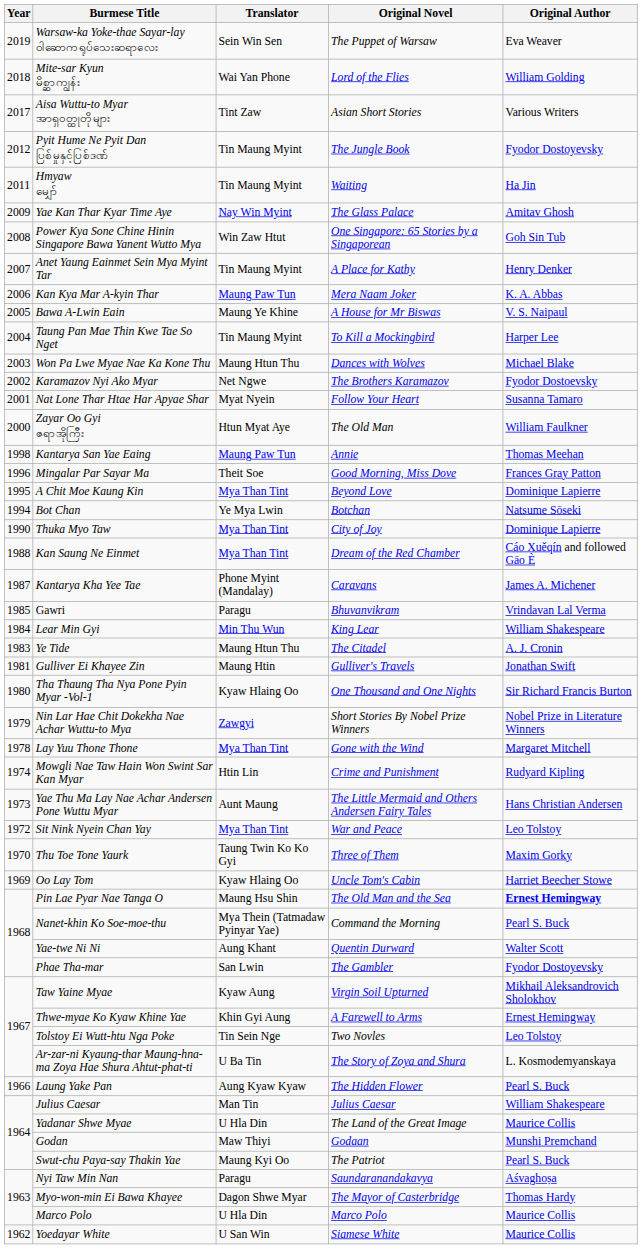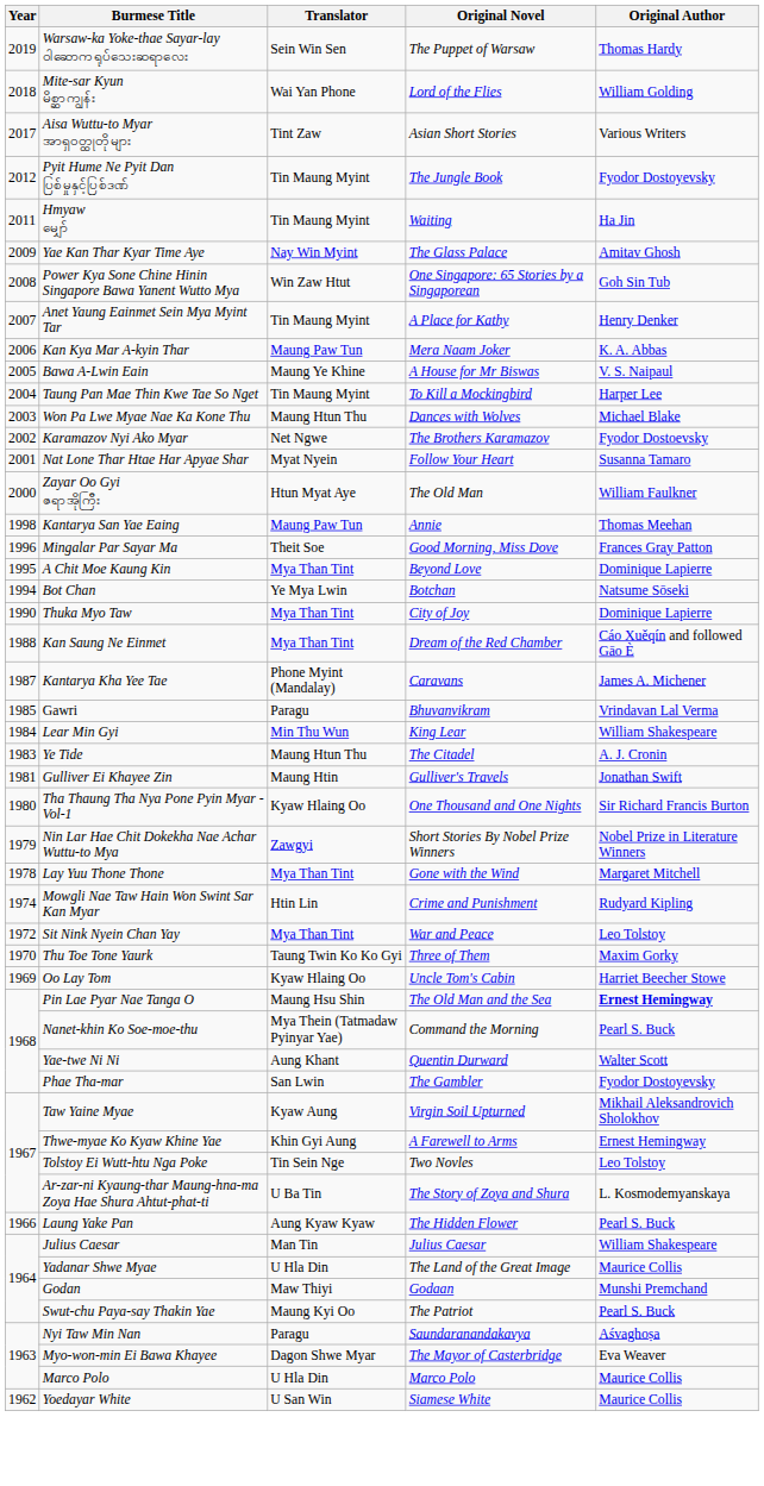 <table class="wikitable sortable">
 <tr>
 <th>Year</th>
 <th>Burmese Title</th>
 <th>Translator</th>
 <th>Original Novel</th>
 <th>Original Author</th>
 </tr>
 <tr>
 <td>2019</td>
 <td><em>Warsaw-ka Yoke-thae Sayar-lay</em> <br> ဝါဆောကရုပ်သေးဆရာလေး</td>
 <td>Sein Win Sen</td>
 <td><em>The Puppet of Warsaw</em></td>
-<td>Eva Weaver</td>
+<td><a href='#'>Thomas Hardy</a></td>
 </tr>
 <tr>
 <td>2018</td>
 <td><em>Mite-sar Kyun</em> <br> မိစ္ဆာကျွန်း</td>
 <td>Wai Yan Phone</td>
 <td><em><a href='#'>Lord of the Flies</a></em></td>
 <td><a href='#'>William Golding</a></td>
 </tr>
 <tr>
 <td>2017</td>
 <td><em>Aisa Wuttu-to Myar</em> <br> အာရှဝတ္ထုတိုများ</td>
 <td>Tint Zaw</td>
 <td><em>Asian Short Stories</em></td>
 <td>Various Writers</td>
 </tr>
 <tr>
 <td>2012</td>
 <td><em>Pyit Hume Ne Pyit Dan</em> <br> ပြစ်မှုနှင့်ပြစ်ဒဏ်</td>
 <td>Tin Maung Myint</td>
 <td><em><a href='#'>The Jungle Book</a></em></td>
 <td><a href='#'>Fyodor Dostoyevsky</a></td>
 </tr>
 <tr>
 <td>2011</td>
 <td><em>Hmyaw</em> <br>  မျှော်</td>
 <td>Tin Maung Myint</td>
 <td><em><a href='#'>Waiting</a></em></td>
 <td><a href='#'>Ha Jin</a></td>
 </tr>
 <tr>
 <td>2009</td>
 <td><em>Yae Kan Thar Kyar Time Aye</em> <br> </td>
 <td><a href='#'>Nay Win Myint</a></td>
 <td><em><a href='#'>The Glass Palace</a></em></td>
 <td><a href='#'>Amitav Ghosh</a></td>
 </tr>
 <tr>
 <td>2008</td>
 <td><em>Power Kya Sone Chine Hinin Singapore Bawa Yanent Wutto Mya</em> <br> </td>
 <td>Win Zaw Htut</td>
 <td><em><a href='#'>One Singapore: 65 Stories by a Singaporean</a></em></td>
 <td><a href='#'>Goh Sin Tub</a></td>
 </tr>
 <tr>
 <td>2007</td>
 <td><em>Anet Yaung Eainmet Sein Mya Myint Tar</em> <br> </td>
 <td>Tin Maung Myint</td>
 <td><em><a href='#'>A Place for Kathy</a></em></td>
 <td><a href='#'>Henry Denker</a></td>
 </tr>
 <tr>
 <td>2006</td>
 <td><em>Kan Kya Mar A-kyin Thar</em> <br> </td>
 <td><a href='#'>Maung Paw Tun</a></td>
 <td><em><a href='#'>Mera Naam Joker</a></em></td>
 <td><a href='#'>K. A. Abbas</a></td>
 </tr>
 <tr>
 <td>2005</td>
 <td><em>Bawa A-Lwin Eain</em> <br> </td>
 <td>Maung Ye Khine</td>
 <td><em><a href='#'>A House for Mr Biswas</a></em></td>
 <td><a href='#'>V. S. Naipaul</a></td>
 </tr>
 <tr>
 <td>2004</td>
 <td><em>Taung Pan Mae Thin Kwe Tae So Nget</em> <br> </td>
 <td>Tin Maung Myint</td>
 <td><em><a href='#'>To Kill a Mockingbird</a></em></td>
 <td><a href='#'>Harper Lee</a></td>
 </tr>
 <tr>
 <td>2003</td>
 <td><em>Won Pa Lwe Myae Nae Ka Kone Thu</em> <br> </td>
 <td>Maung Htun Thu</td>
 <td><em><a href='#'>Dances with Wolves</a></em></td>
 <td><a href='#'>Michael Blake</a></td>
 </tr>
 <tr>
 <td>2002</td>
 <td><em>Karamazov Nyi Ako Myar</em> <br> </td>
 <td>Net Ngwe</td>
 <td><em><a href='#'>The Brothers Karamazov</a></em></td>
 <td><a href='#'>Fyodor Dostoevsky</a></td>
 </tr>
 <tr>
 <td>2001</td>
 <td><em>Nat Lone Thar Htae Har Apyae Shar</em><br> </td>
 <td>Myat Nyein</td>
 <td><em><a href='#'>Follow Your Heart</a></em></td>
 <td><a href='#'>Susanna Tamaro</a></td>
 </tr>
 <tr>
 <td>2000</td>
 <td><em>Zayar Oo Gyi</em> <br> ဇရာအိုကြီး</td>
 <td>Htun Myat Aye</td>
 <td><em>The Old Man</em></td>
 <td><a href='#'>William Faulkner</a></td>
 </tr>
 <tr>
 <td>1998</td>
 <td><em>Kantarya San Yae Eaing</em><br> </td>
 <td><a href='#'>Maung Paw Tun</a></td>
 <td><em><a href='#'>Annie</a></em></td>
 <td><a href='#'>Thomas Meehan</a></td>
 </tr>
 <tr>
 <td>1996</td>
 <td><em>Mingalar Par Sayar Ma</em> <br> </td>
 <td>Theit Soe</td>
 <td><em><a href='#'>Good Morning, Miss Dove</a></em></td>
 <td><a href='#'>Frances Gray Patton</a></td>
 </tr>
 <tr>
 <td>1995</td>
 <td><em>A Chit Moe Kaung Kin</em> <br> </td>
 <td><a href='#'>Mya Than Tint</a></td>
 <td><em><a href='#'>Beyond Love</a></em></td>
 <td><a href='#'>Dominique Lapierre</a></td>
 </tr>
 <tr>
 <td>1994</td>
 <td><em>Bot Chan</em> <br> </td>
 <td>Ye Mya Lwin</td>
 <td><em><a href='#'>Botchan</a></em></td>
 <td><a href='#'>Natsume Sōseki</a></td>
 </tr>
 <tr>
 <td>1990</td>
 <td><em>Thuka Myo Taw</em> <br> </td>
 <td><a href='#'>Mya Than Tint</a></td>
 <td><em><a href='#'>City of Joy</a></em></td>
 <td><a href='#'>Dominique Lapierre</a></td>
 </tr>
 <tr>
 <td>1988</td>
 <td><em>Kan Saung Ne Einmet</em> <br> </td>
 <td><a href='#'>Mya Than Tint</a></td>
 <td><em><a href='#'>Dream of the Red Chamber</a></em></td>
 <td><a href='#'>Cáo Xuěqín</a> and followed <a href='#'>Gāo È</a></td>
 </tr>
 <tr>
 <td>1987</td>
 <td><em>Kantarya Kha Yee Tae</em> <br> </td>
 <td>Phone Myint (Mandalay)</td>
 <td><em><a href='#'>Caravans</a></em></td>
 <td><a href='#'>James A. Michener</a></td>
 </tr>
 <tr>
 <td>1985</td>
 <td>Gawri <br></td>
 <td>Paragu</td>
 <td><em><a href='#'>Bhuvanvikram</a></em></td>
 <td><a href='#'>Vrindavan Lal Verma</a></td>
 </tr>
 <tr>
 <td>1984</td>
 <td><em>Lear Min Gyi</em> <br> </td>
 <td><a href='#'>Min Thu Wun</a></td>
 <td><em><a href='#'>King Lear</a></em></td>
 <td><a href='#'>William Shakespeare</a></td>
 </tr>
 <tr>
 <td>1983</td>
 <td><em>Ye Tide</em> <br>  </td>
 <td>Maung Htun Thu</td>
 <td><em><a href='#'>The Citadel</a></em></td>
 <td><a href='#'>A. J. Cronin</a></td>
 </tr>
 <tr>
 <td>1981</td>
 <td><em>Gulliver Ei Khayee Zin</em> <br>  </td>
 <td>Maung Htin</td>
 <td><em><a href='#'>Gulliver's Travels</a></em></td>
 <td><a href='#'>Jonathan Swift</a></td>
 </tr>
 <tr>
 <td>1980</td>
 <td><em>Tha Thaung Tha Nya Pone Pyin Myar -Vol-1</em> <br>  </td>
 <td>Kyaw Hlaing Oo</td>
 <td><em><a href='#'>One Thousand and One Nights</a></em></td>
 <td><a href='#'>Sir Richard Francis Burton</a></td>
 </tr>
 <tr>
 <td>1979</td>
 <td><em>Nin Lar Hae Chit Dokekha Nae Achar Wuttu-to Mya</em> <br>  </td>
 <td><a href='#'>Zawgyi</a></td>
 <td><em>Short Stories By Nobel Prize Winners</em></td>
 <td><a href='#'>Nobel Prize in Literature Winners</a></td>
 </tr>
 <tr>
 <td>1978</td>
 <td><em>Lay Yuu Thone Thone</em> <br> </td>
 <td><a href='#'>Mya Than Tint</a></td>
 <td><em><a href='#'>Gone with the Wind</a></em></td>
 <td><a href='#'>Margaret Mitchell</a></td>
 </tr>
 <tr>
 <td>1974</td>
 <td><em>Mowgli Nae Taw Hain Won Swint Sar Kan Myar</em> <br> </td>
 <td>Htin Lin</td>
 <td><em><a href='#'>Crime and Punishment</a></em></td>
 <td><a href='#'>Rudyard Kipling</a></td>
 </tr>
 <tr>
-<td>1973</td>
-<td><em>Yae Thu Ma Lay Nae Achar Andersen Pone Wuttu Myar</em> <br> </td>
-<td>Aunt Maung</td>
-<td><em><a href='#'>The Little Mermaid and Others Andersen Fairy Tales</a></em></td>
-<td><a href='#'>Hans Christian Andersen</a></td>
-</tr>
-<tr>
 <td>1972</td>
 <td><em>Sit Nink Nyein Chan Yay</em> <br> </td>
 <td><a href='#'>Mya Than Tint</a></td>
 <td><em><a href='#'>War and Peace</a></em></td>
 <td><a href='#'>Leo Tolstoy</a></td>
 </tr>
 <tr>
 <td>1970</td>
 <td><em>Thu Toe Tone Yaurk</em> <br> </td>
 <td>Taung Twin Ko Ko Gyi</td>
 <td><em><a href='#'>Three of Them</a></em></td>
 <td><a href='#'>Maxim Gorky</a></td>
 </tr>
 <tr>
 <td>1969</td>
 <td><em>Oo Lay Tom</em> <br> </td>
 <td>Kyaw Hlaing Oo</td>
 <td><em><a href='#'>Uncle Tom's Cabin</a></em></td>
 <td><a href='#'>Harriet Beecher Stowe</a></td>
 </tr>
 <tr>
 <td rowspan="4">1968</td>
 <td><em>Pin Lae Pyar Nae Tanga O</em> <br> </td>
 <td>Maung Hsu Shin</td>
 <td><em><a href='#'>The Old Man and the Sea</a></em></td>
 <td><strong><a href='#'>Ernest Hemingway</a></strong></td>
 </tr>
 <tr>
 <td><em>Nanet-khin Ko Soe-moe-thu</em> <br> </td>
 <td>Mya Thein (Tatmadaw Pyinyar Yae)</td>
 <td><em>Command the Morning</em></td>
 <td><a href='#'>Pearl S. Buck</a></td>
 </tr>
 <tr>
 <td><em>Yae-twe Ni Ni</em> <br> </td>
 <td>Aung Khant</td>
 <td><em><a href='#'>Quentin Durward</a></em></td>
 <td><a href='#'>Walter Scott</a></td>
 </tr>
 <tr>
 <td><em>Phae Tha-mar</em> <br> </td>
 <td>San Lwin</td>
 <td><em><a href='#'>The Gambler</a></em></td>
 <td><a href='#'>Fyodor Dostoyevsky</a></td>
 </tr>
 <tr>
 <td rowspan="4">1967</td>
 <td><em>Taw Yaine Myae</em> <br> </td>
 <td>Kyaw Aung</td>
 <td><em><a href='#'>Virgin Soil Upturned</a></em></td>
 <td><a href='#'>Mikhail Aleksandrovich Sholokhov</a></td>
 </tr>
 <tr>
 <td><em>Thwe-myae Ko Kyaw Khine Yae</em> <br> </td>
 <td>Khin Gyi Aung</td>
 <td><em><a href='#'>A Farewell to Arms</a></em></td>
 <td><a href='#'>Ernest Hemingway</a></td>
 </tr>
 <tr>
 <td><em>Tolstoy Ei Wutt-htu Nga Poke</em> <br> </td>
 <td>Tin Sein Nge</td>
 <td><em>Two Novles</em></td>
 <td><a href='#'>Leo Tolstoy</a></td>
 </tr>
 <tr>
 <td><em>Ar-zar-ni Kyaung-thar Maung-hna-ma Zoya Hae Shura Ahtut-phat-ti</em> <br> </td>
 <td>U Ba Tin</td>
 <td><em><a href='#'>The Story of Zoya and Shura</a></em></td>
 <td>L. Kosmodemyanskaya</td>
 </tr>
 <tr>
 <td>1966</td>
 <td><em>Laung Yake Pan</em> <br></td>
 <td>Aung Kyaw Kyaw</td>
 <td><em><a href='#'>The Hidden Flower</a></em></td>
 <td><a href='#'>Pearl S. Buck</a></td>
 </tr>
 <tr>
 <td rowspan="4">1964</td>
 <td><em>Julius Caesar</em> <br> </td>
 <td>Man Tin</td>
 <td><em><a href='#'>Julius Caesar</a></em></td>
 <td><a href='#'>William Shakespeare</a></td>
 </tr>
 <tr>
 <td><em>Yadanar Shwe Myae</em> <br> </td>
 <td>U Hla Din</td>
 <td><em>The Land of the Great Image</em></td>
 <td><a href='#'>Maurice Collis</a></td>
 </tr>
 <tr>
 <td><em>Godan</em> <br> </td>
 <td>Maw Thiyi</td>
 <td><em><a href='#'>Godaan</a></em></td>
 <td><a href='#'>Munshi Premchand</a></td>
 </tr>
 <tr>
 <td><em>Swut-chu Paya-say Thakin Yae</em> <br> </td>
 <td>Maung Kyi Oo</td>
 <td><em>The Patriot</em></td>
 <td><a href='#'>Pearl S. Buck</a></td>
 </tr>
 <tr>
 <td rowspan="3">1963</td>
 <td><em>Nyi Taw Min Nan</em> <br> </td>
 <td>Paragu</td>
 <td><em><a href='#'>Saundaranandakavya</a></em></td>
 <td><a href='#'>Aśvaghoṣa</a></td>
 </tr>
 <tr>
 <td><em>Myo-won-min Ei Bawa Khayee</em> <br> </td>
 <td>Dagon Shwe Myar</td>
 <td><em><a href='#'>The Mayor of Casterbridge</a></em></td>
-<td><a href='#'>Thomas Hardy</a></td>
+<td>Eva Weaver</td>
 </tr>
 <tr>
 <td><em>Marco Polo</em> <br> </td>
 <td>U Hla Din</td>
 <td><em><a href='#'>Marco Polo</a></em></td>
 <td><a href='#'>Maurice Collis</a></td>
 </tr>
 <tr>
 <td>1962</td>
 <td><em>Yoedayar White</em> <br> </td>
 <td>U San Win</td>
 <td><em><a href='#'>Siamese White</a></em></td>
 <td><a href='#'>Maurice Collis</a></td>
 </tr>
 </table>
